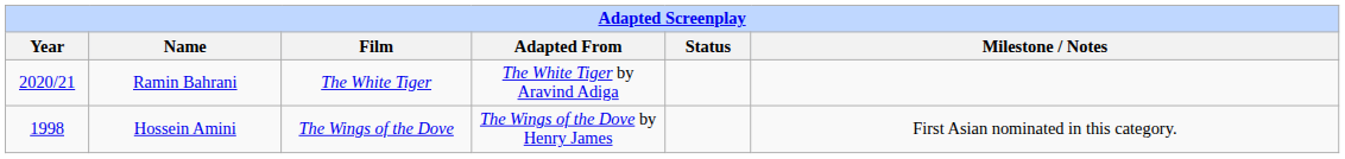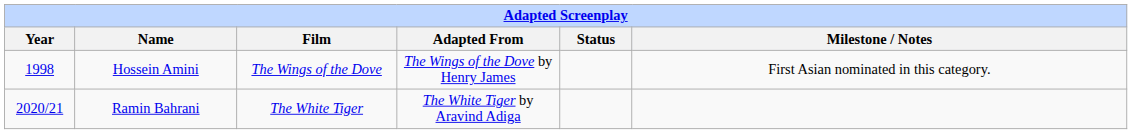 <table class="wikitable" style="text-align: center">
 <tr style="background:#bfd7ff;">
 <td colspan="6" style="text-align:center;"><strong><a href='#'>Adapted Screenplay</a></strong></td>
 </tr>
 <tr style="background:#ebf5ff;">
 <th style="width:075px;">Year</th>
 <th style="width:200px;">Name</th>
 <th style="width:200px;">Film</th>
 <th style="width:200px;">Adapted From</th>
 <th style="width:080px;">Status</th>
 <th style="width:650px;">Milestone / Notes</th>
 </tr>
 <tr>
+<td><a href='#'>1998</a></td>
+<td><a href='#'>Hossein Amini</a></td>
+<td><em><a href='#'>The Wings of the Dove</a></em></td>
+<td><em><a href='#'>The Wings of the Dove</a></em> by <a href='#'>Henry James</a></td>
+<td></td>
+<td>First Asian nominated in this category.</td>
+</tr>
+<tr>
 <td><a href='#'>2020/21</a></td>
 <td><a href='#'>Ramin Bahrani</a></td>
 <td><em><a href='#'>The White Tiger</a></em></td>
 <td><em><a href='#'>The White Tiger</a></em> by <a href='#'>Aravind Adiga</a></td>
 <td></td>
 <td></td>
 </tr>
-<tr>
-<td><a href='#'>1998</a></td>
-<td><a href='#'>Hossein Amini</a></td>
-<td><em><a href='#'>The Wings of the Dove</a></em></td>
-<td><em><a href='#'>The Wings of the Dove</a></em> by <a href='#'>Henry James</a></td>
-<td></td>
-<td>First Asian nominated in this category.</td>
-</tr>
 </table>
